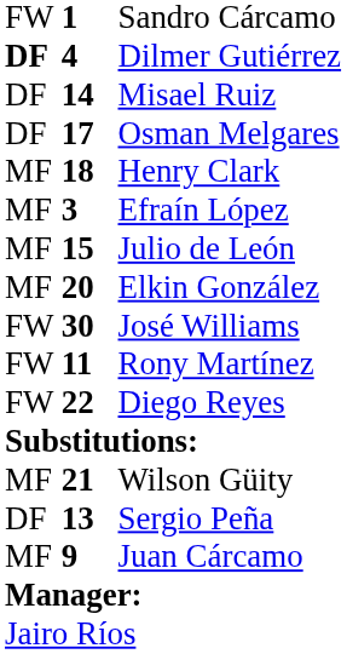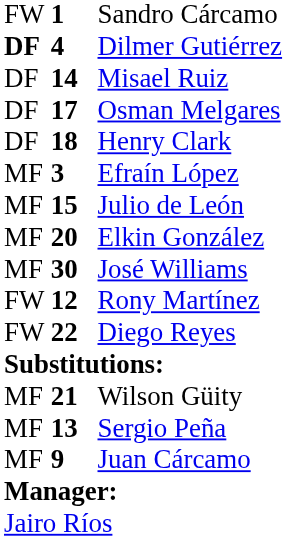 <table style = "font-size: 90%" cellspacing = "0" cellpadding = "0">
 <tr>
 <td colspan = 4></td>
 </tr>
 <tr>
 <th style="width:25px;"></th>
 <th style="width:25px;"></th>
 </tr>
 <tr>
 <td>FW</td>
 <td><strong>1</strong></td>
 <td> Sandro Cárcamo</td>
 </tr>
 <tr>
 <td><strong>DF</strong></td>
 <td><strong>4</strong></td>
 <td> <a href='#'>Dilmer Gutiérrez</a></td>
 <td></td>
 <td></td>
 </tr>
 <tr>
 <td>DF</td>
 <td><strong>14</strong></td>
 <td> <a href='#'>Misael Ruiz</a></td>
 <td></td>
 <td></td>
 </tr>
 <tr>
 <td>DF</td>
 <td><strong>17</strong></td>
 <td> <a href='#'>Osman Melgares</a></td>
 </tr>
 <tr>
-<td>MF</td>
+<td>DF</td>
 <td><strong>18</strong></td>
 <td> <a href='#'>Henry Clark</a></td>
 </tr>
 <tr>
 <td>MF</td>
 <td><strong>3</strong></td>
 <td> <a href='#'>Efraín López</a></td>
 </tr>
 <tr>
 <td>MF</td>
 <td><strong>15</strong></td>
 <td> <a href='#'>Julio de León</a></td>
 <td></td>
 <td></td>
 </tr>
 <tr>
 <td>MF</td>
 <td><strong>20</strong></td>
 <td> <a href='#'>Elkin González</a></td>
 <td></td>
 <td></td>
 </tr>
 <tr>
-<td>FW</td>
+<td>MF</td>
 <td><strong>30</strong></td>
 <td> <a href='#'>José Williams</a></td>
 <td></td>
 <td></td>
 </tr>
 <tr>
 <td>FW</td>
-<td><strong>11</strong></td>
+<td><strong>12</strong></td>
 <td> <a href='#'>Rony Martínez</a></td>
 </tr>
 <tr>
 <td>FW</td>
 <td><strong>22</strong></td>
 <td> <a href='#'>Diego Reyes</a></td>
 </tr>
 <tr>
 <td colspan = 3><strong>Substitutions:</strong></td>
 </tr>
 <tr>
 <td>MF</td>
 <td><strong>21</strong></td>
 <td> Wilson Güity</td>
 <td></td>
 <td></td>
 </tr>
 <tr>
-<td>DF</td>
+<td>MF</td>
 <td><strong>13</strong></td>
 <td> <a href='#'>Sergio Peña</a></td>
 <td></td>
 <td></td>
 </tr>
 <tr>
 <td>MF</td>
 <td><strong>9</strong></td>
 <td> <a href='#'>Juan Cárcamo</a></td>
 <td></td>
 <td></td>
 </tr>
 <tr>
 <td colspan = 3><strong>Manager:</strong></td>
 </tr>
 <tr>
 <td colspan = 3> <a href='#'>Jairo Ríos</a></td>
 </tr>
 </table>
